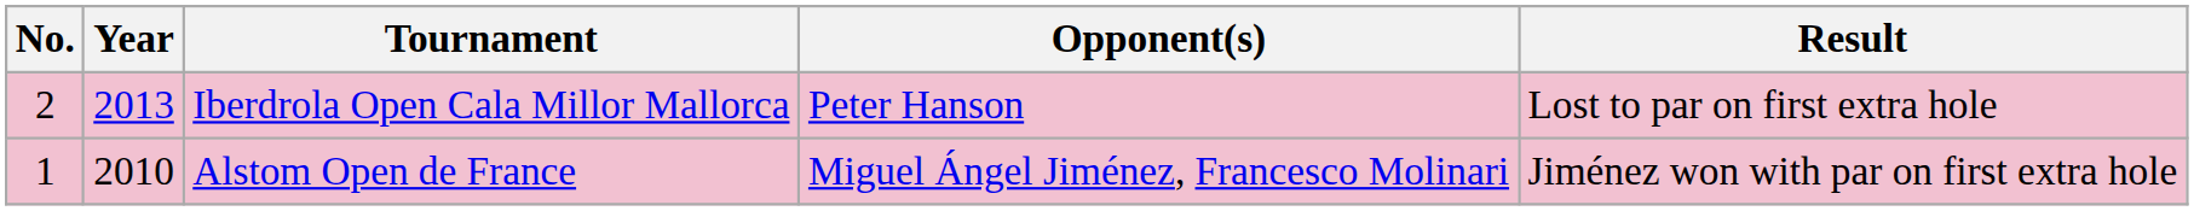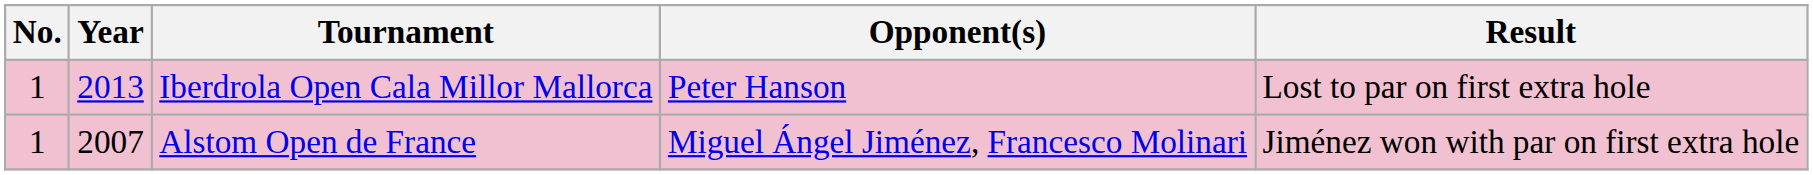 <table class="wikitable" style="font-size:95%;">
 <tr>
 <th>No.</th>
 <th>Year</th>
 <th>Tournament</th>
 <th>Opponent(s)</th>
 <th>Result</th>
 </tr>
 <tr style="background:#F2C1D1;">
-<td align=center>2</td>
+<td align=center>1</td>
 <td><a href='#'>2013</a></td>
 <td><a href='#'>Iberdrola Open Cala Millor Mallorca</a></td>
 <td> <a href='#'>Peter Hanson</a></td>
 <td>Lost to par on first extra hole</td>
 </tr>
 <tr style="background:#F2C1D1;">
 <td align=center>1</td>
-<td>2010</td>
+<td>2007</td>
 <td><a href='#'>Alstom Open de France</a></td>
 <td> <a href='#'>Miguel Ángel Jiménez</a>,  <a href='#'>Francesco Molinari</a></td>
 <td>Jiménez won with par on first extra hole</td>
 </tr>
 </table>
